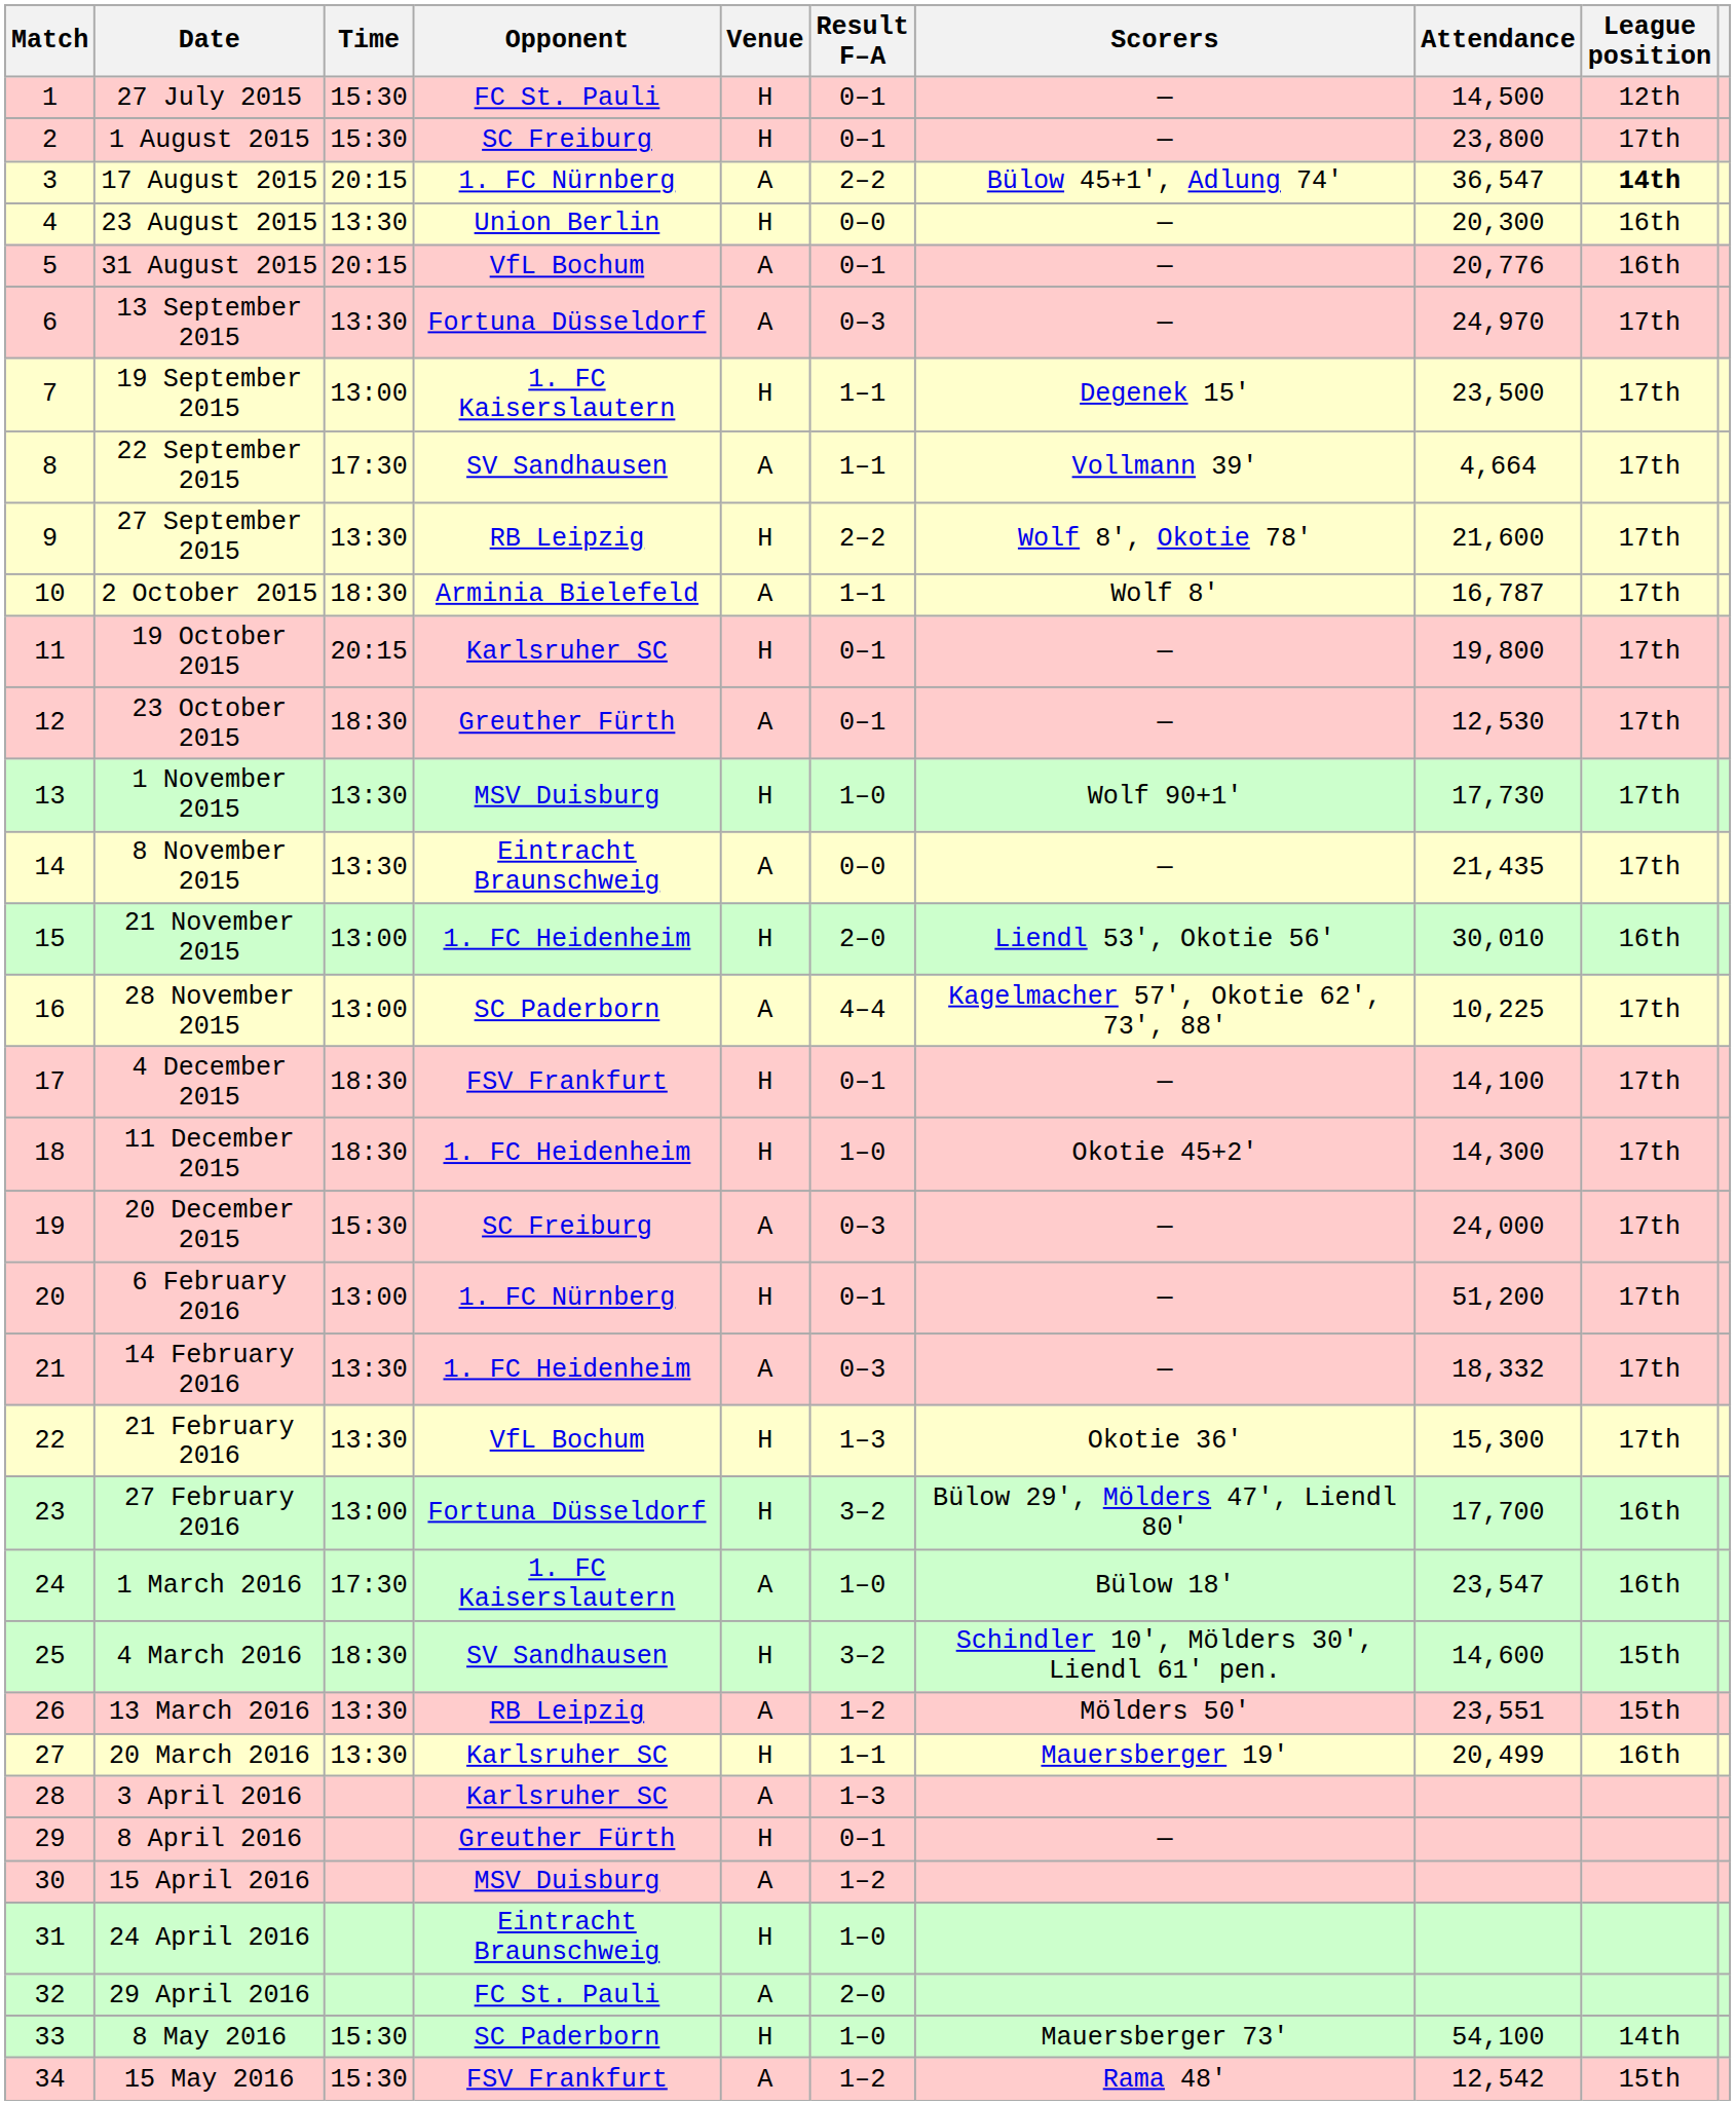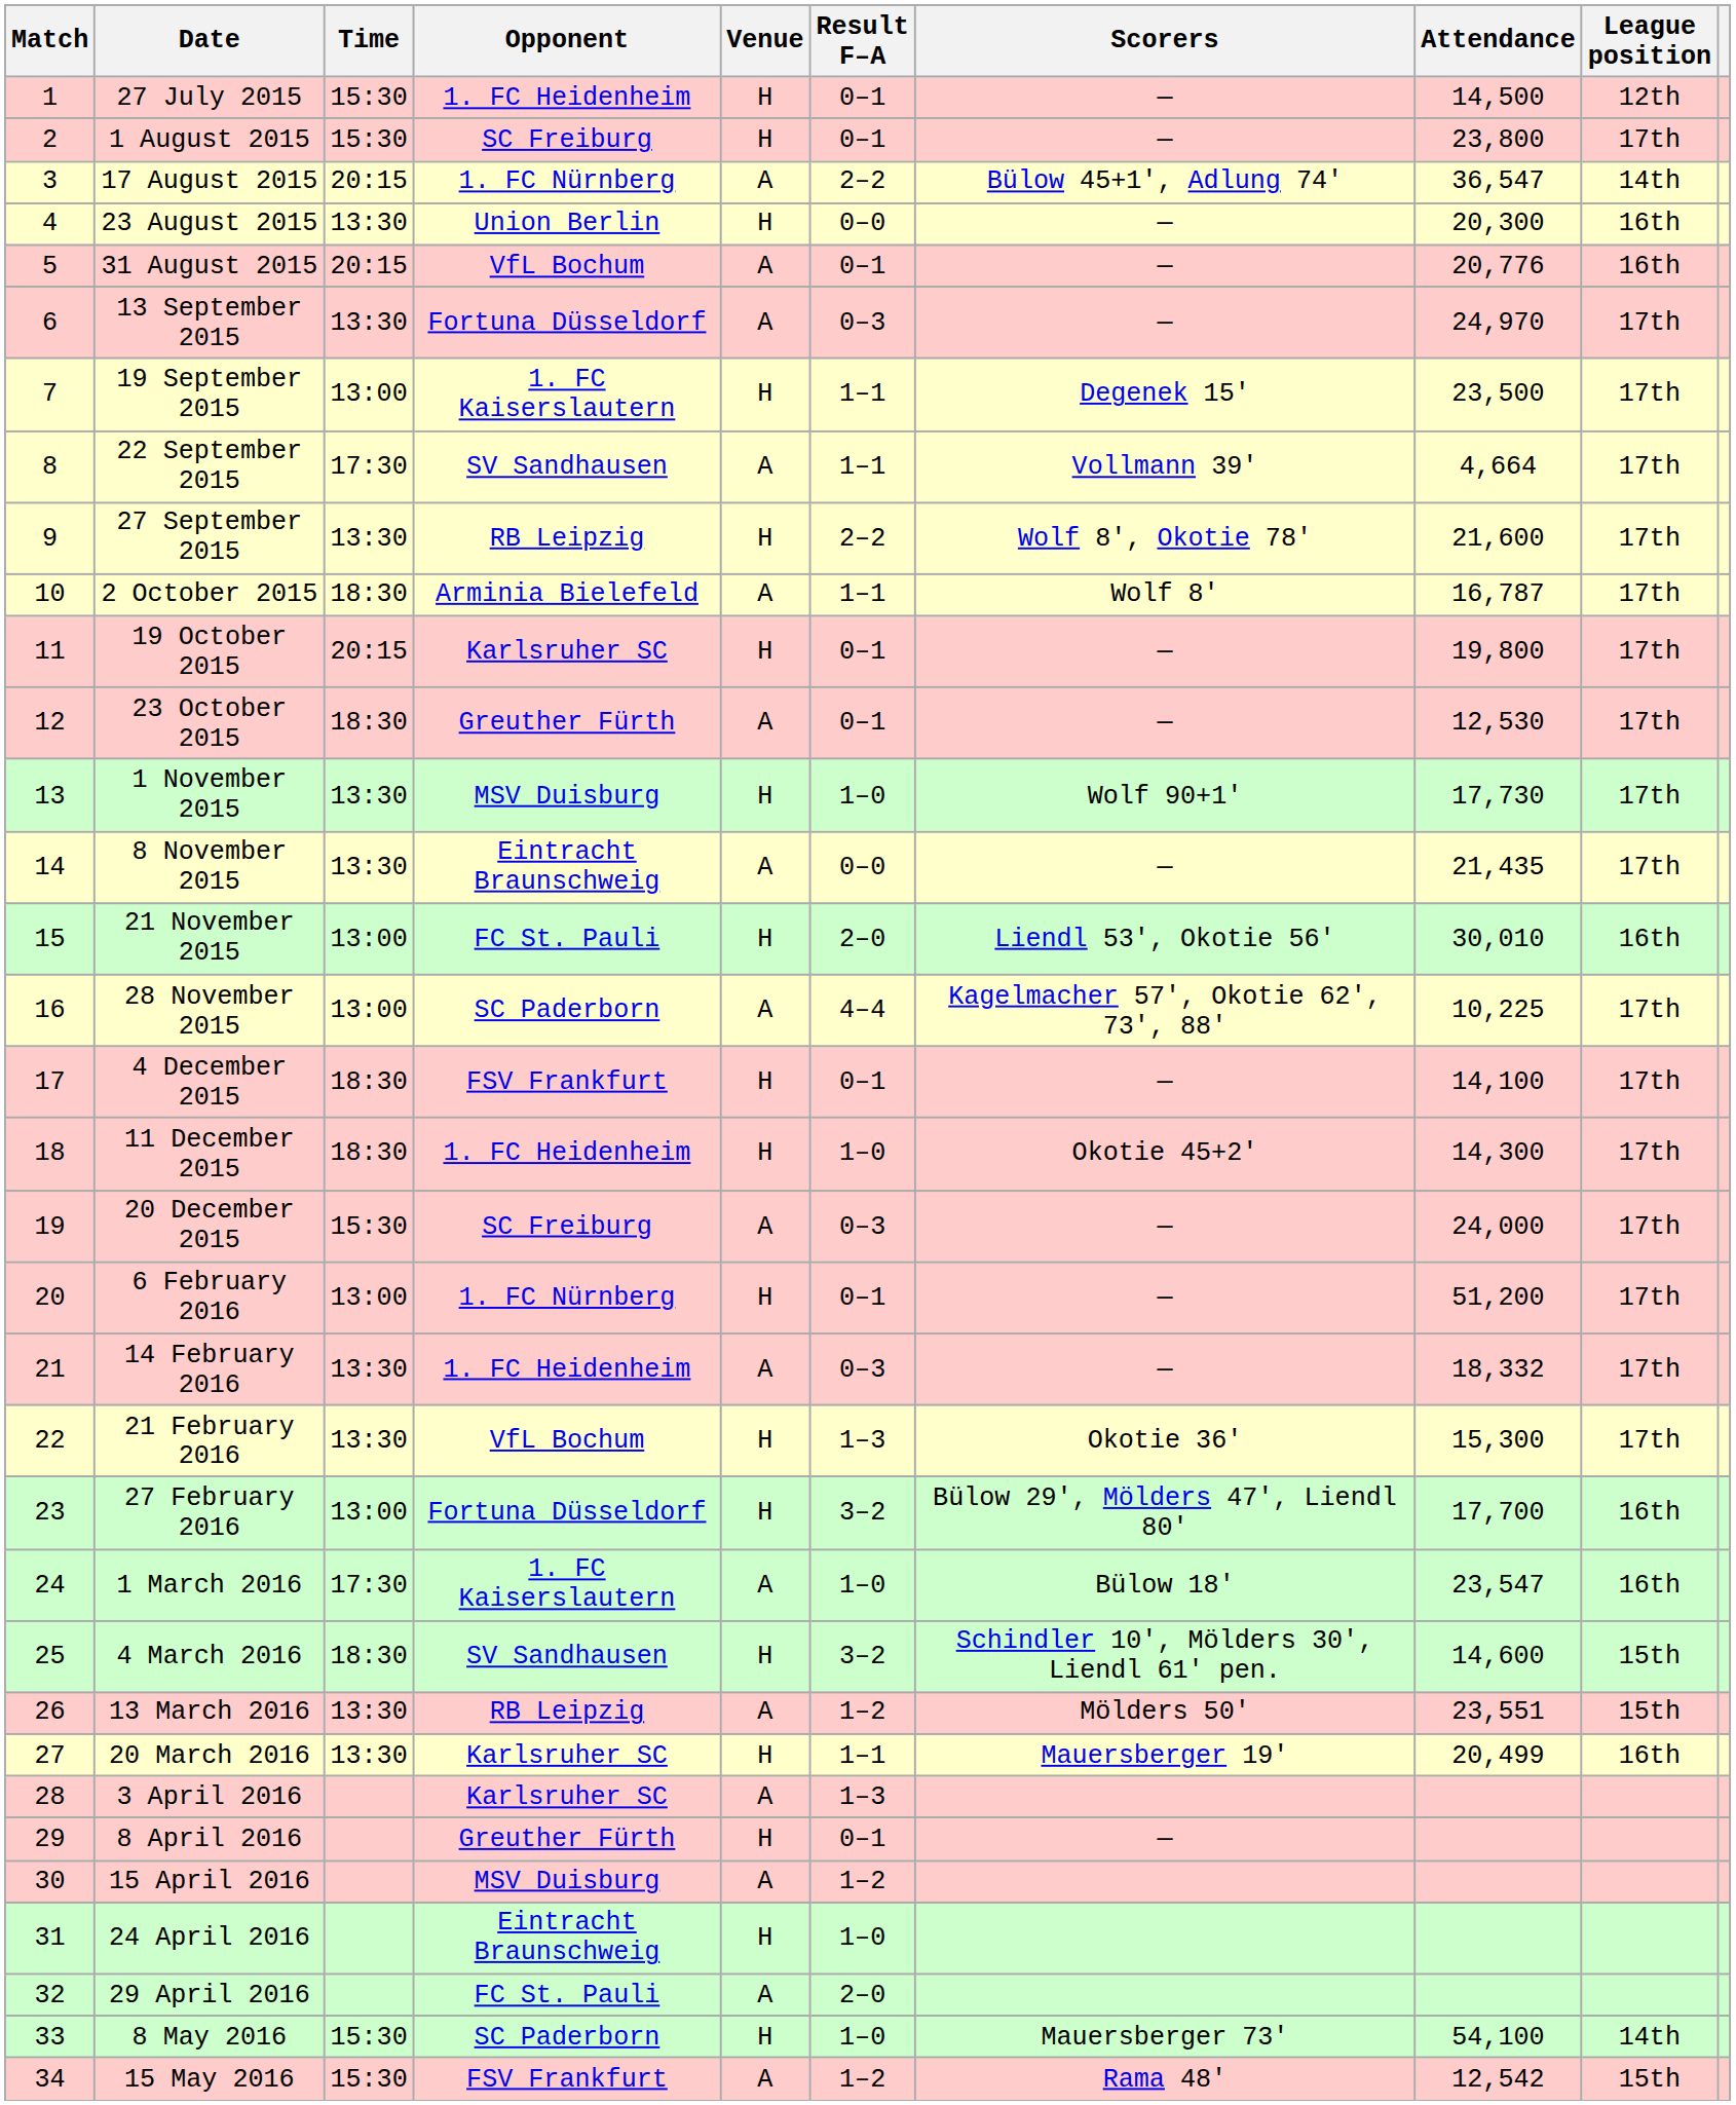 <table class="wikitable sortable" style="text-align:center">
 <tr>
 <th>Match</th>
 <th>Date</th>
 <th>Time</th>
 <th>Opponent</th>
 <th>Venue</th>
 <th>Result<br>F–A</th>
 <th class="unsortable">Scorers</th>
 <th>Attendance</th>
 <th>League<br>position</th>
 <th class="unsortable"></th>
 </tr>
 <tr style="background:#fcc">
 <td>1</td>
 <td>27 July 2015</td>
 <td>15:30</td>
-<td><a href='#'>FC St. Pauli</a></td>
+<td><a href='#'>1. FC Heidenheim</a></td>
 <td>H</td>
 <td>0–1</td>
 <td>—</td>
 <td>14,500</td>
 <td>12th</td>
 <td></td>
 </tr>
 <tr style="background:#fcc">
 <td>2</td>
 <td>1 August 2015</td>
 <td>15:30</td>
 <td><a href='#'>SC Freiburg</a></td>
 <td>H</td>
 <td>0–1</td>
 <td>—</td>
 <td>23,800</td>
 <td>17th</td>
 <td></td>
 </tr>
 <tr style="background:#ffc">
 <td>3</td>
 <td>17 August 2015</td>
 <td>20:15</td>
 <td><a href='#'>1. FC Nürnberg</a></td>
 <td>A</td>
 <td>2–2</td>
 <td><a href='#'>Bülow</a> 45+1', <a href='#'>Adlung</a> 74'</td>
 <td>36,547</td>
-<td><strong>14th</strong></td>
+<td>14th</td>
 <td></td>
 </tr>
 <tr style="background:#ffc">
 <td>4</td>
 <td>23 August 2015</td>
 <td>13:30</td>
 <td><a href='#'>Union Berlin</a></td>
 <td>H</td>
 <td>0–0</td>
 <td>—</td>
 <td>20,300</td>
 <td>16th</td>
 <td></td>
 </tr>
 <tr style="background:#fcc">
 <td>5</td>
 <td>31 August 2015</td>
 <td>20:15</td>
 <td><a href='#'>VfL Bochum</a></td>
 <td>A</td>
 <td>0–1</td>
 <td>—</td>
 <td>20,776</td>
 <td>16th</td>
 <td></td>
 </tr>
 <tr style="background:#fcc">
 <td>6</td>
 <td>13 September 2015</td>
 <td>13:30</td>
 <td><a href='#'>Fortuna Düsseldorf</a></td>
 <td>A</td>
 <td>0–3</td>
 <td>—</td>
 <td>24,970</td>
 <td>17th</td>
 <td></td>
 </tr>
 <tr style="background:#ffc">
 <td>7</td>
 <td>19 September 2015</td>
 <td>13:00</td>
 <td><a href='#'>1. FC Kaiserslautern</a></td>
 <td>H</td>
 <td>1–1</td>
 <td><a href='#'>Degenek</a> 15'</td>
 <td>23,500</td>
 <td>17th</td>
 <td></td>
 </tr>
 <tr style="background:#ffc">
 <td>8</td>
 <td>22 September 2015</td>
 <td>17:30</td>
 <td><a href='#'>SV Sandhausen</a></td>
 <td>A</td>
 <td>1–1</td>
 <td><a href='#'>Vollmann</a> 39'</td>
 <td>4,664</td>
 <td>17th</td>
 <td></td>
 </tr>
 <tr style="background:#ffc">
 <td>9</td>
 <td>27 September 2015</td>
 <td>13:30</td>
 <td><a href='#'>RB Leipzig</a></td>
 <td>H</td>
 <td>2–2</td>
 <td><a href='#'>Wolf</a> 8', <a href='#'>Okotie</a> 78'</td>
 <td>21,600</td>
 <td>17th</td>
 <td></td>
 </tr>
 <tr style="background:#ffc">
 <td>10</td>
 <td>2 October 2015</td>
 <td>18:30</td>
 <td><a href='#'>Arminia Bielefeld</a></td>
 <td>A</td>
 <td>1–1</td>
 <td>Wolf 8'</td>
 <td>16,787</td>
 <td>17th</td>
 <td></td>
 </tr>
 <tr style="background:#fcc">
 <td>11</td>
 <td>19 October 2015</td>
 <td>20:15</td>
 <td><a href='#'>Karlsruher SC</a></td>
 <td>H</td>
 <td>0–1</td>
 <td>—</td>
 <td>19,800</td>
 <td>17th</td>
 <td></td>
 </tr>
 <tr style="background:#fcc">
 <td>12</td>
 <td>23 October 2015</td>
 <td>18:30</td>
 <td><a href='#'>Greuther Fürth</a></td>
 <td>A</td>
 <td>0–1</td>
 <td>—</td>
 <td>12,530</td>
 <td>17th</td>
 <td></td>
 </tr>
 <tr style="background:#cfc">
 <td>13</td>
 <td>1 November 2015</td>
 <td>13:30</td>
 <td><a href='#'>MSV Duisburg</a></td>
 <td>H</td>
 <td>1–0</td>
 <td>Wolf 90+1'</td>
 <td>17,730</td>
 <td>17th</td>
 <td></td>
 </tr>
 <tr style="background:#ffc">
 <td>14</td>
 <td>8 November 2015</td>
 <td>13:30</td>
 <td><a href='#'>Eintracht Braunschweig</a></td>
 <td>A</td>
 <td>0–0</td>
 <td>—</td>
 <td>21,435</td>
 <td>17th</td>
 <td></td>
 </tr>
 <tr style="background:#cfc">
 <td>15</td>
 <td>21 November 2015</td>
 <td>13:00</td>
-<td><a href='#'>1. FC Heidenheim</a></td>
+<td><a href='#'>FC St. Pauli</a></td>
 <td>H</td>
 <td>2–0</td>
 <td><a href='#'>Liendl</a> 53', Okotie 56'</td>
 <td>30,010</td>
 <td>16th</td>
 <td></td>
 </tr>
 <tr style="background:#ffc">
 <td>16</td>
 <td>28 November 2015</td>
 <td>13:00</td>
 <td><a href='#'>SC Paderborn</a></td>
 <td>A</td>
 <td>4–4</td>
 <td><a href='#'>Kagelmacher</a> 57', Okotie 62', 73', 88'</td>
 <td>10,225</td>
 <td>17th</td>
 <td></td>
 </tr>
 <tr style="background:#fcc">
 <td>17</td>
 <td>4 December 2015</td>
 <td>18:30</td>
 <td><a href='#'>FSV Frankfurt</a></td>
 <td>H</td>
 <td>0–1</td>
 <td>—</td>
 <td>14,100</td>
 <td>17th</td>
 <td></td>
 </tr>
 <tr style="background:#fcc">
 <td>18</td>
 <td>11 December 2015</td>
 <td>18:30</td>
 <td><a href='#'>1. FC Heidenheim</a></td>
 <td>H</td>
 <td>1–0</td>
 <td>Okotie 45+2'</td>
 <td>14,300</td>
 <td>17th</td>
 <td></td>
 </tr>
 <tr style="background:#fcc">
 <td>19</td>
 <td>20 December 2015</td>
 <td>15:30</td>
 <td><a href='#'>SC Freiburg</a></td>
 <td>A</td>
 <td>0–3</td>
 <td>—</td>
 <td>24,000</td>
 <td>17th</td>
 <td></td>
 </tr>
 <tr style="background:#fcc">
 <td>20</td>
 <td>6 February 2016</td>
 <td>13:00</td>
 <td><a href='#'>1. FC Nürnberg</a></td>
 <td>H</td>
 <td>0–1</td>
 <td>—</td>
 <td>51,200</td>
 <td>17th</td>
 <td></td>
 </tr>
 <tr style="background:#fcc">
 <td>21</td>
 <td>14 February 2016</td>
 <td>13:30</td>
 <td><a href='#'>1. FC Heidenheim</a></td>
 <td>A</td>
 <td>0–3</td>
 <td>—</td>
 <td>18,332</td>
 <td>17th</td>
 <td></td>
 </tr>
 <tr style="background:#ffc">
 <td>22</td>
 <td>21 February 2016</td>
 <td>13:30</td>
 <td><a href='#'>VfL Bochum</a></td>
 <td>H</td>
 <td>1–3</td>
 <td>Okotie 36'</td>
 <td>15,300</td>
 <td>17th</td>
 <td></td>
 </tr>
 <tr style="background:#cfc">
 <td>23</td>
 <td>27 February 2016</td>
 <td>13:00</td>
 <td><a href='#'>Fortuna Düsseldorf</a></td>
 <td>H</td>
 <td>3–2</td>
 <td>Bülow 29', <a href='#'>Mölders</a> 47', Liendl 80'</td>
 <td>17,700</td>
 <td>16th</td>
 <td></td>
 </tr>
 <tr style="background:#cfc">
 <td>24</td>
 <td>1 March 2016</td>
 <td>17:30</td>
 <td><a href='#'>1. FC Kaiserslautern</a></td>
 <td>A</td>
 <td>1–0</td>
 <td>Bülow 18'</td>
 <td>23,547</td>
 <td>16th</td>
 <td></td>
 </tr>
 <tr style="background:#cfc">
 <td>25</td>
 <td>4 March 2016</td>
 <td>18:30</td>
 <td><a href='#'>SV Sandhausen</a></td>
 <td>H</td>
 <td>3–2</td>
 <td><a href='#'>Schindler</a> 10', Mölders 30', Liendl 61' pen.</td>
 <td>14,600</td>
 <td>15th</td>
 <td></td>
 </tr>
 <tr style="background:#fcc">
 <td>26</td>
 <td>13 March 2016</td>
 <td>13:30</td>
 <td><a href='#'>RB Leipzig</a></td>
 <td>A</td>
 <td>1–2</td>
 <td>Mölders 50'</td>
 <td>23,551</td>
 <td>15th</td>
 <td></td>
 </tr>
 <tr style="background:#ffc">
 <td>27</td>
 <td>20 March 2016</td>
 <td>13:30</td>
 <td><a href='#'>Karlsruher SC</a></td>
 <td>H</td>
 <td>1–1</td>
 <td><a href='#'>Mauersberger</a> 19'</td>
 <td>20,499</td>
 <td>16th</td>
 <td></td>
 </tr>
 <tr style="background:#fcc">
 <td>28</td>
 <td>3 April 2016</td>
 <td></td>
 <td><a href='#'>Karlsruher SC</a></td>
 <td>A</td>
 <td>1–3</td>
 <td></td>
 <td></td>
 <td></td>
 <td></td>
 </tr>
 <tr style="background:#fcc">
 <td>29</td>
 <td>8 April 2016</td>
 <td></td>
 <td><a href='#'>Greuther Fürth</a></td>
 <td>H</td>
 <td>0–1</td>
 <td>—</td>
 <td></td>
 <td></td>
 <td></td>
 </tr>
 <tr style="background:#fcc">
 <td>30</td>
 <td>15 April 2016</td>
 <td></td>
 <td><a href='#'>MSV Duisburg</a></td>
 <td>A</td>
 <td>1–2</td>
 <td></td>
 <td></td>
 <td></td>
 <td></td>
 </tr>
 <tr style="background:#cfc">
 <td>31</td>
 <td>24 April 2016</td>
 <td></td>
 <td><a href='#'>Eintracht Braunschweig</a></td>
 <td>H</td>
 <td>1–0</td>
 <td></td>
 <td></td>
 <td></td>
 <td></td>
 </tr>
 <tr style="background:#cfc">
 <td>32</td>
 <td>29 April 2016</td>
 <td></td>
 <td><a href='#'>FC St. Pauli</a></td>
 <td>A</td>
 <td>2–0</td>
 <td></td>
 <td></td>
 <td></td>
 <td></td>
 </tr>
 <tr style="background:#cfc">
 <td>33</td>
 <td>8 May 2016</td>
 <td>15:30</td>
 <td><a href='#'>SC Paderborn</a></td>
 <td>H</td>
 <td>1–0</td>
 <td>Mauersberger 73'</td>
 <td>54,100</td>
 <td>14th</td>
 <td></td>
 </tr>
 <tr style="background:#fcc">
 <td>34</td>
 <td>15 May 2016</td>
 <td>15:30</td>
 <td><a href='#'>FSV Frankfurt</a></td>
 <td>A</td>
 <td>1–2</td>
 <td><a href='#'>Rama</a> 48'</td>
 <td>12,542</td>
 <td>15th</td>
 <td></td>
 </tr>
 </table>
